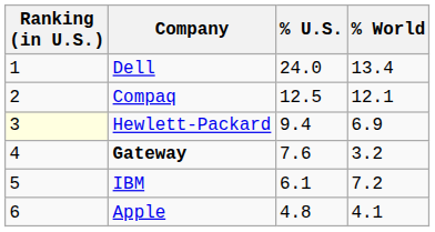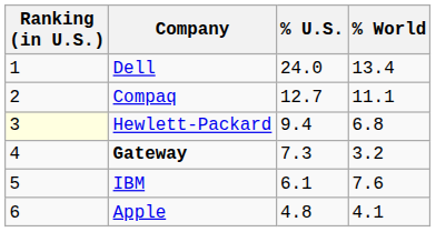 <table class="wikitable floatright">
 <tr>
 <th>Ranking<br>(in U.S.)</th>
 <th>Company</th>
 <th>% U.S.</th>
 <th>% World</th>
 </tr>
 <tr>
 <td>1</td>
 <td><a href='#'>Dell</a></td>
 <td>24.0</td>
 <td>13.4</td>
 </tr>
 <tr>
 <td>2</td>
 <td><a href='#'>Compaq</a></td>
-<td>12.5</td>
-<td>12.1</td>
+<td>12.7</td>
+<td>11.1</td>
 </tr>
 <tr>
 <td style="background: lightyellow;">3</td>
 <td><a href='#'>Hewlett-Packard</a></td>
 <td>9.4</td>
-<td>6.9</td>
+<td>6.8</td>
 </tr>
 <tr>
 <td>4</td>
 <td><strong>Gateway</strong></td>
-<td>7.6</td>
+<td>7.3</td>
 <td>3.2</td>
 </tr>
 <tr>
 <td>5</td>
 <td><a href='#'>IBM</a></td>
 <td>6.1</td>
-<td>7.2</td>
+<td>7.6</td>
 </tr>
 <tr>
 <td>6</td>
 <td><a href='#'>Apple</a></td>
 <td>4.8</td>
 <td>4.1</td>
 </tr>
 </table>
